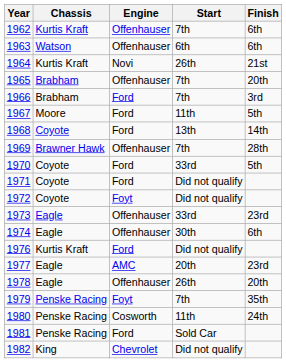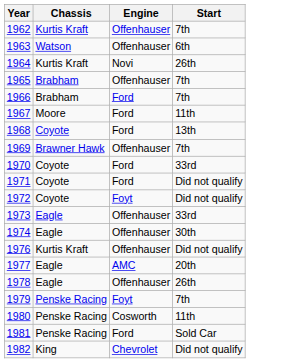 <table class="wikitable" style="font-size: 95%;">
 <tr>
 <th>Year</th>
 <th>Chassis</th>
 <th>Engine</th>
 <th>Start</th>
-<th>Finish</th>
 </tr>
 <tr>
 <td><a href='#'>1962</a></td>
 <td><a href='#'>Kurtis Kraft</a></td>
 <td><a href='#'>Offenhauser</a></td>
 <td>7th</td>
-<td>6th</td>
 </tr>
 <tr>
 <td><a href='#'>1963</a></td>
 <td><a href='#'>Watson</a></td>
 <td>Offenhauser</td>
-<td>6th</td>
 <td>6th</td>
 </tr>
 <tr>
 <td><a href='#'>1964</a></td>
 <td>Kurtis Kraft</td>
 <td>Novi</td>
 <td>26th</td>
-<td>21st</td>
 </tr>
 <tr>
 <td><a href='#'>1965</a></td>
 <td><a href='#'>Brabham</a></td>
 <td>Offenhauser</td>
 <td>7th</td>
-<td>20th</td>
 </tr>
 <tr>
 <td><a href='#'>1966</a></td>
 <td>Brabham</td>
 <td><a href='#'>Ford</a></td>
 <td>7th</td>
-<td>3rd</td>
 </tr>
 <tr>
 <td><a href='#'>1967</a></td>
 <td>Moore</td>
 <td>Ford</td>
 <td>11th</td>
-<td>5th</td>
 </tr>
 <tr>
 <td><a href='#'>1968</a></td>
 <td><a href='#'>Coyote</a></td>
 <td>Ford</td>
 <td>13th</td>
-<td>14th</td>
 </tr>
 <tr>
 <td><a href='#'>1969</a></td>
 <td><a href='#'>Brawner Hawk</a></td>
 <td>Offenhauser</td>
 <td>7th</td>
-<td>28th</td>
 </tr>
 <tr>
 <td><a href='#'>1970</a></td>
 <td>Coyote</td>
 <td>Ford</td>
 <td>33rd</td>
-<td>5th</td>
 </tr>
 <tr>
 <td><a href='#'>1971</a></td>
 <td>Coyote</td>
 <td>Ford</td>
 <td>Did not qualify</td>
-<td></td>
 </tr>
 <tr>
 <td><a href='#'>1972</a></td>
 <td>Coyote</td>
 <td><a href='#'>Foyt</a></td>
 <td>Did not qualify</td>
-<td></td>
 </tr>
 <tr>
 <td><a href='#'>1973</a></td>
 <td><a href='#'>Eagle</a></td>
 <td>Offenhauser</td>
 <td>33rd</td>
-<td>23rd</td>
 </tr>
 <tr>
 <td><a href='#'>1974</a></td>
 <td>Eagle</td>
 <td>Offenhauser</td>
 <td>30th</td>
-<td>6th</td>
 </tr>
 <tr>
 <td><a href='#'>1976</a></td>
 <td>Kurtis Kraft</td>
-<td><a href='#'>Ford</a></td>
+<td>Offenhauser</td>
 <td>Did not qualify</td>
-<td></td>
 </tr>
 <tr>
 <td><a href='#'>1977</a></td>
 <td>Eagle</td>
 <td><a href='#'>AMC</a></td>
 <td>20th</td>
-<td>23rd</td>
 </tr>
 <tr>
 <td><a href='#'>1978</a></td>
 <td>Eagle</td>
 <td>Offenhauser</td>
 <td>26th</td>
-<td>20th</td>
 </tr>
 <tr>
 <td><a href='#'>1979</a></td>
 <td><a href='#'>Penske Racing</a></td>
 <td><a href='#'>Foyt</a></td>
 <td>7th</td>
-<td>35th</td>
 </tr>
 <tr>
 <td><a href='#'>1980</a></td>
 <td>Penske Racing</td>
 <td>Cosworth</td>
 <td>11th</td>
-<td>24th</td>
 </tr>
 <tr>
 <td><a href='#'>1981</a></td>
 <td>Penske Racing</td>
 <td>Ford</td>
 <td>Sold Car</td>
-<td></td>
 </tr>
 <tr>
 <td><a href='#'>1982</a></td>
 <td>King</td>
 <td><a href='#'>Chevrolet</a></td>
 <td>Did not qualify</td>
-<td></td>
 </tr>
 </table>
